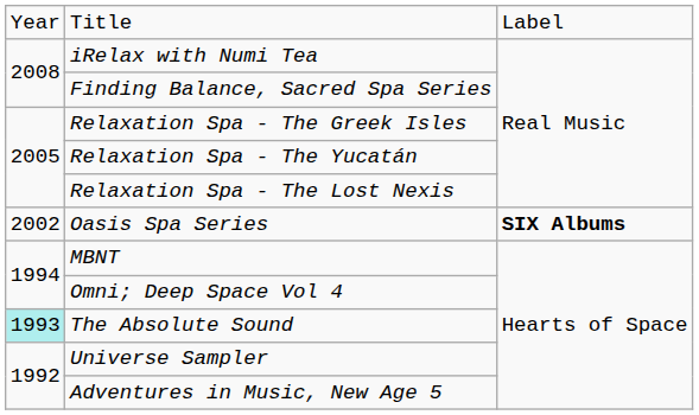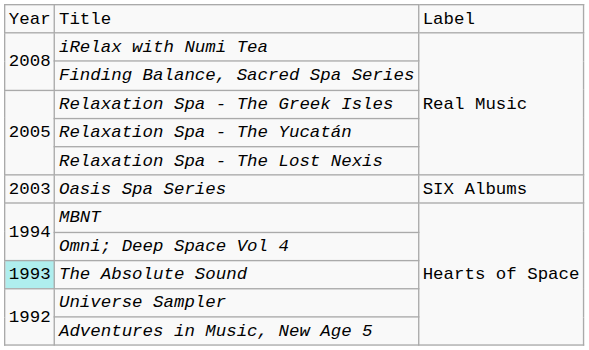 <table class="wikitable">
 <tr>
 <td>Year</td>
 <td>Title</td>
 <td>Label</td>
 </tr>
 <tr>
 <td rowspan="2">2008</td>
 <td><em>iRelax with Numi Tea</em></td>
 <td rowspan="5">Real Music</td>
 </tr>
 <tr>
 <td><em>Finding Balance, Sacred Spa Series</em></td>
 </tr>
 <tr>
 <td rowspan="3">2005</td>
 <td><em>Relaxation Spa - The Greek Isles</em></td>
 </tr>
 <tr>
 <td><em>Relaxation Spa - The Yucatán</em></td>
 </tr>
 <tr>
 <td><em>Relaxation Spa - The Lost Nexis</em></td>
 </tr>
 <tr>
-<td>2002</td>
+<td>2003</td>
 <td><em>Oasis Spa Series</em></td>
-<td><strong>SIX Albums</strong></td>
+<td>SIX Albums</td>
 </tr>
 <tr>
 <td rowspan="2">1994</td>
 <td><em>MBNT</em></td>
 <td rowspan="5">Hearts of Space</td>
 </tr>
 <tr>
 <td><em>Omni; Deep Space Vol 4</em></td>
 </tr>
 <tr>
 <td style="background: paleturquoise;">1993</td>
 <td><em>The Absolute Sound</em></td>
 </tr>
 <tr>
 <td rowspan="2">1992</td>
 <td><em>Universe Sampler</em></td>
 </tr>
 <tr>
 <td><em>Adventures in Music, New Age 5</em></td>
 </tr>
 </table>
